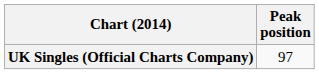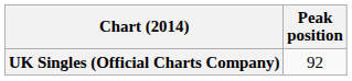 <table class="wikitable sortable plainrowheaders" style="text-align:center;">
 <tr>
 <th scope="col">Chart (2014)</th>
 <th scope="col">Peak<br>position</th>
 </tr>
 <tr>
 <th scope="row">UK Singles (Official Charts Company)</th>
-<td>97</td>
+<td>92</td>
 </tr>
 </table>
